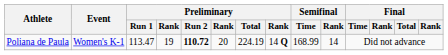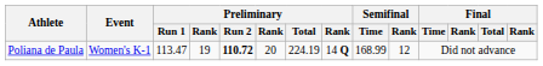 <table class="wikitable" style="font-size:90%">
 <tr>
 <th rowspan="2">Athlete</th>
 <th rowspan="2">Event</th>
 <th colspan="6">Preliminary</th>
 <th colspan="2">Semifinal</th>
 <th colspan="4">Final</th>
 </tr>
 <tr style="font-size:95%">
 <th>Run 1</th>
 <th>Rank</th>
 <th>Run 2</th>
 <th>Rank</th>
 <th>Total</th>
 <th>Rank</th>
 <th>Time</th>
 <th>Rank</th>
 <th>Time</th>
 <th>Rank</th>
 <th>Total</th>
 <th>Rank</th>
 </tr>
 <tr align=center>
 <td align=left><a href='#'>Poliana de Paula</a></td>
 <td align=left><a href='#'>Women's K-1</a></td>
 <td>113.47</td>
 <td>19</td>
 <td><strong>110.72</strong></td>
 <td>20</td>
 <td>224.19</td>
 <td>14 <strong>Q</strong></td>
 <td>168.99</td>
-<td>14</td>
+<td>12</td>
 <td colspan=4>Did not advance</td>
 </tr>
 </table>
